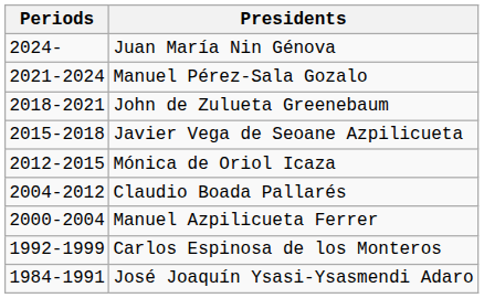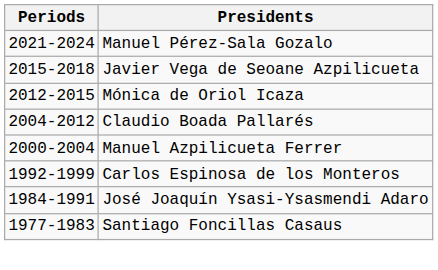 <table class="wikitable">
 <tr>
 <th>Periods</th>
 <th>Presidents</th>
 </tr>
 <tr>
-<td>2024-</td>
-<td>Juan María Nin Génova</td>
-</tr>
-<tr>
 <td>2021-2024</td>
 <td>Manuel Pérez-Sala Gozalo</td>
-</tr>
-<tr>
-<td>2018-2021</td>
-<td>John de Zulueta Greenebaum</td>
 </tr>
 <tr>
 <td>2015-2018</td>
 <td>Javier Vega de Seoane Azpilicueta</td>
 </tr>
 <tr>
 <td>2012-2015</td>
 <td>Mónica de Oriol Icaza</td>
 </tr>
 <tr>
 <td>2004-2012</td>
 <td>Claudio Boada Pallarés</td>
 </tr>
 <tr>
 <td>2000-2004</td>
 <td>Manuel Azpilicueta Ferrer</td>
 </tr>
 <tr>
 <td>1992-1999</td>
 <td>Carlos Espinosa de los Monteros</td>
 </tr>
 <tr>
 <td>1984-1991</td>
 <td>José Joaquín Ysasi-Ysasmendi Adaro</td>
 </tr>
+<tr>
+<td>1977-1983</td>
+<td>Santiago Foncillas Casaus</td>
+</tr>
 </table>
